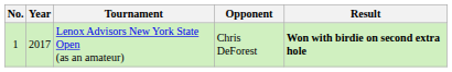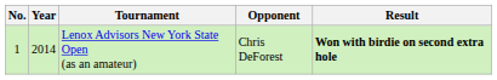 <table class="wikitable" style="font-size:95%;">
 <tr>
 <th>No.</th>
 <th>Year</th>
 <th>Tournament</th>
 <th>Opponent</th>
 <th>Result</th>
 </tr>
 <tr style="background:#D0F0C0;">
 <td align=center>1</td>
-<td>2017</td>
+<td>2014</td>
 <td><a href='#'>Lenox Advisors New York State Open</a><br>(as an amateur)</td>
 <td> Chris DeForest</td>
 <td><strong>Won with birdie on second extra hole</strong></td>
 </tr>
 </table>
